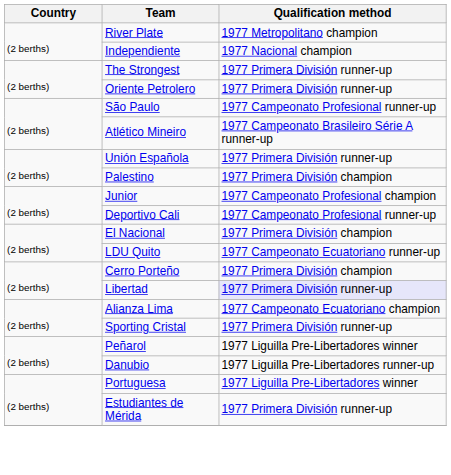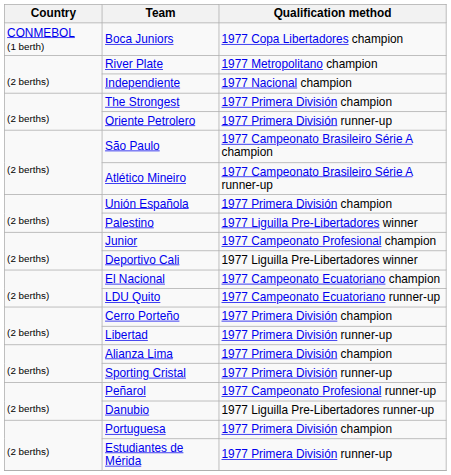 <table class="wikitable">
 <tr>
 <th width=125>Country</th>
 <th width=150>Team</th>
 <th width=300>Qualification method</th>
+</tr>
+<tr>
+<td><a href='#'>CONMEBOL</a><br><small>(1 berth)</small></td>
+<td><a href='#'>Boca Juniors</a></td>
+<td><a href='#'>1977 Copa Libertadores</a> champion</td>
 </tr>
 <tr>
 <td rowspan="2"><br><small>(2 berths)</small></td>
 <td><a href='#'>River Plate</a></td>
 <td><a href='#'>1977 Metropolitano</a> champion</td>
 </tr>
 <tr>
 <td><a href='#'>Independiente</a></td>
 <td><a href='#'>1977 Nacional</a> champion</td>
 </tr>
 <tr>
 <td rowspan="2"><br><small>(2 berths)</small></td>
 <td><a href='#'>The Strongest</a></td>
-<td><a href='#'>1977 Primera División</a> runner-up</td>
+<td><a href='#'>1977 Primera División</a> champion</td>
 </tr>
 <tr>
 <td><a href='#'>Oriente Petrolero</a></td>
 <td><a href='#'>1977 Primera División</a> runner-up</td>
 </tr>
 <tr>
 <td rowspan="2"><br><small>(2 berths)</small></td>
 <td><a href='#'>São Paulo</a></td>
-<td><a href='#'>1977 Campeonato Profesional</a> runner-up</td>
+<td><a href='#'>1977 Campeonato Brasileiro Série A</a> champion</td>
 </tr>
 <tr>
 <td><a href='#'>Atlético Mineiro</a></td>
 <td><a href='#'>1977 Campeonato Brasileiro Série A</a> runner-up</td>
 </tr>
 <tr>
 <td rowspan="2"><br><small>(2 berths)</small></td>
 <td><a href='#'>Unión Española</a></td>
-<td><a href='#'>1977 Primera División</a> runner-up</td>
+<td><a href='#'>1977 Primera División</a> champion</td>
 </tr>
 <tr>
 <td><a href='#'>Palestino</a></td>
-<td><a href='#'>1977 Primera División</a> champion</td>
+<td><a href='#'>1977 Liguilla Pre-Libertadores</a> winner</td>
 </tr>
 <tr>
 <td rowspan="2"><br><small>(2 berths)</small></td>
 <td><a href='#'>Junior</a></td>
 <td><a href='#'>1977 Campeonato Profesional</a> champion</td>
 </tr>
 <tr>
 <td><a href='#'>Deportivo Cali</a></td>
-<td><a href='#'>1977 Campeonato Profesional</a> runner-up</td>
+<td>1977 Liguilla Pre-Libertadores winner</td>
 </tr>
 <tr>
 <td rowspan="2"><br><small>(2 berths)</small></td>
 <td><a href='#'>El Nacional</a></td>
-<td><a href='#'>1977 Primera División</a> champion</td>
+<td><a href='#'>1977 Campeonato Ecuatoriano</a> champion</td>
 </tr>
 <tr>
 <td><a href='#'>LDU Quito</a></td>
 <td><a href='#'>1977 Campeonato Ecuatoriano</a> runner-up</td>
 </tr>
 <tr>
 <td rowspan="2"><br><small>(2 berths)</small></td>
 <td><a href='#'>Cerro Porteño</a></td>
 <td><a href='#'>1977 Primera División</a> champion</td>
 </tr>
 <tr>
 <td><a href='#'>Libertad</a></td>
-<td style="background: lavender;"><a href='#'>1977 Primera División</a> runner-up</td>
+<td><a href='#'>1977 Primera División</a> runner-up</td>
 </tr>
 <tr>
 <td rowspan="2"><br><small>(2 berths)</small></td>
 <td><a href='#'>Alianza Lima</a></td>
-<td><a href='#'>1977 Campeonato Ecuatoriano</a> champion</td>
+<td><a href='#'>1977 Primera División</a> champion</td>
 </tr>
 <tr>
 <td><a href='#'>Sporting Cristal</a></td>
 <td><a href='#'>1977 Primera División</a> runner-up</td>
 </tr>
 <tr>
 <td rowspan="2"><br><small>(2 berths)</small></td>
 <td><a href='#'>Peñarol</a></td>
-<td>1977 Liguilla Pre-Libertadores winner</td>
+<td><a href='#'>1977 Campeonato Profesional</a> runner-up</td>
 </tr>
 <tr>
 <td><a href='#'>Danubio</a></td>
 <td>1977 Liguilla Pre-Libertadores runner-up</td>
 </tr>
 <tr>
 <td rowspan="2"><br><small>(2 berths)</small></td>
 <td><a href='#'>Portuguesa</a></td>
-<td><a href='#'>1977 Liguilla Pre-Libertadores</a> winner</td>
+<td><a href='#'>1977 Primera División</a> champion</td>
 </tr>
 <tr>
 <td><a href='#'>Estudiantes de Mérida</a></td>
 <td><a href='#'>1977 Primera División</a> runner-up</td>
 </tr>
 <tr>
 </tr>
 </table>
